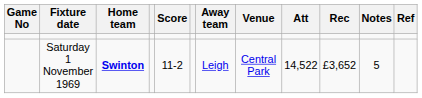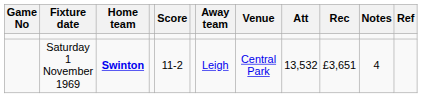 <table class="wikitable" style="text-align:center;">
 <tr>
 <th width=20 abbr="No">Game No</th>
 <th width=100 abbr="Date">Fixture date</th>
 <th width=150 abbr="Home team">Home team</th>
 <th width=5 abbr="space"></th>
 <th width=20 abbr="Score">Score</th>
 <th width=5 abbr="space"></th>
 <th width=150 abbr="Away team">Away team</th>
 <th width=150 abbr="Venue">Venue</th>
 <th width=45 abbr="Att">Att</th>
 <th width=60 abbr="Rec">Rec</th>
 <th width=20 abbr="Notes">Notes</th>
 <th width=30 abbr="Ref">Ref</th>
 </tr>
 <tr>
 <td></td>
 <td></td>
 <td></td>
 <td></td>
 <td></td>
 <td></td>
 <td></td>
 <td></td>
 <td></td>
 <td></td>
 <td></td>
 </tr>
 <tr>
 <td></td>
 <td>Saturday 1 November 1969</td>
 <td><strong><a href='#'>Swinton</a></strong></td>
 <td></td>
 <td>11-2</td>
 <td></td>
 <td><a href='#'>Leigh</a></td>
 <td><a href='#'>Central Park</a></td>
-<td>14,522</td>
-<td>£3,652</td>
-<td>5</td>
+<td>13,532</td>
+<td>£3,651</td>
+<td>4</td>
 <td></td>
 </tr>
 </table>
